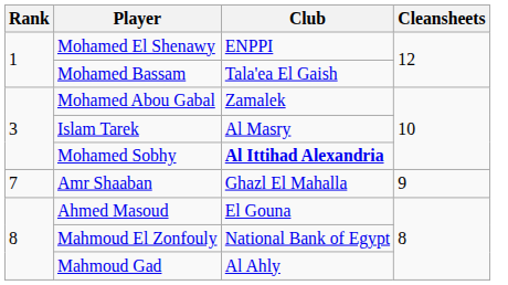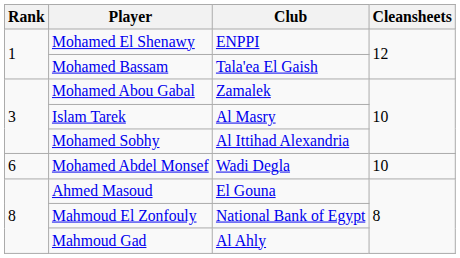 <table class="wikitable">
 <tr>
 <th>Rank</th>
 <th>Player</th>
 <th>Club</th>
 <th>Cleansheets</th>
 </tr>
 <tr>
 <td rowspan="2">1</td>
 <td> <a href='#'>Mohamed El Shenawy</a></td>
 <td><a href='#'>ENPPI</a></td>
 <td rowspan="2">12</td>
 </tr>
 <tr>
 <td> <a href='#'>Mohamed Bassam</a></td>
 <td><a href='#'>Tala'ea El Gaish</a></td>
 </tr>
 <tr>
 <td rowspan="3">3</td>
 <td> <a href='#'>Mohamed Abou Gabal</a></td>
 <td><a href='#'>Zamalek</a></td>
 <td rowspan="3">10</td>
 </tr>
 <tr>
 <td> <a href='#'>Islam Tarek</a></td>
 <td><a href='#'>Al Masry</a></td>
 </tr>
 <tr>
 <td> <a href='#'>Mohamed Sobhy</a></td>
-<td><strong><a href='#'>Al Ittihad Alexandria</a></strong></td>
+<td><a href='#'>Al Ittihad Alexandria</a></td>
 </tr>
 <tr>
-<td>7</td>
-<td> <a href='#'>Amr Shaaban</a></td>
-<td><a href='#'>Ghazl El Mahalla</a></td>
-<td>9</td>
+<td>6</td>
+<td> <a href='#'>Mohamed Abdel Monsef</a></td>
+<td><a href='#'>Wadi Degla</a></td>
+<td>10</td>
 </tr>
 <tr>
 <td rowspan="3">8</td>
 <td> <a href='#'>Ahmed Masoud</a></td>
 <td><a href='#'>El Gouna</a></td>
 <td rowspan="3">8</td>
 </tr>
 <tr>
 <td> <a href='#'>Mahmoud El Zonfouly</a></td>
 <td><a href='#'>National Bank of Egypt</a></td>
 </tr>
 <tr>
 <td> <a href='#'>Mahmoud Gad</a></td>
 <td><a href='#'>Al Ahly</a></td>
 </tr>
 </table>
